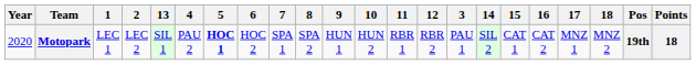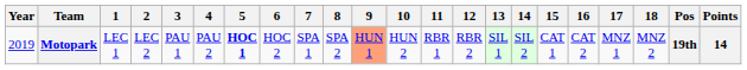 <table class="wikitable" style="text-align:center; font-size:85%">
 <tr>
 <th>Year</th>
 <th>Team</th>
 <th>1</th>
 <th>2</th>
-<th>13</th>
+<th>3</th>
 <th>4</th>
 <th>5</th>
 <th>6</th>
 <th>7</th>
 <th>8</th>
 <th>9</th>
 <th>10</th>
 <th>11</th>
 <th>12</th>
-<th>3</th>
+<th>13</th>
 <th>14</th>
 <th>15</th>
 <th>16</th>
 <th>17</th>
 <th>18</th>
 <th>Pos</th>
 <th>Points</th>
 </tr>
 <tr>
-<td><a href='#'>2020</a></td>
+<td><a href='#'>2019</a></td>
 <th nowrap><a href='#'>Motopark</a></th>
 <td><a href='#'>LEC<br>1</a></td>
 <td><a href='#'>LEC<br>2</a></td>
-<td style="background:#DFFFDF;"><a href='#'>SIL<br>1</a><br></td>
+<td><a href='#'>PAU<br>1</a></td>
 <td><a href='#'>PAU<br>2</a></td>
 <td><strong><a href='#'>HOC<br>1</a></strong></td>
 <td><a href='#'>HOC<br>2</a></td>
 <td><a href='#'>SPA<br>1</a></td>
 <td><a href='#'>SPA<br>2</a></td>
-<td><a href='#'>HUN<br>1</a></td>
+<td style="background: lightsalmon;"><a href='#'>HUN<br>1</a></td>
 <td><a href='#'>HUN<br>2</a></td>
 <td><a href='#'>RBR<br>1</a></td>
 <td><a href='#'>RBR<br>2</a></td>
-<td><a href='#'>PAU<br>1</a></td>
+<td style="background:#DFFFDF;"><a href='#'>SIL<br>1</a><br></td>
 <td style="background:#DFFFDF;"><a href='#'>SIL<br>2</a><br></td>
 <td><a href='#'>CAT<br>1</a></td>
 <td><a href='#'>CAT<br>2</a></td>
 <td><a href='#'>MNZ<br>1</a></td>
 <td><a href='#'>MNZ<br>2</a></td>
 <th>19th</th>
-<th>18</th>
+<th>14</th>
 </tr>
 </table>
